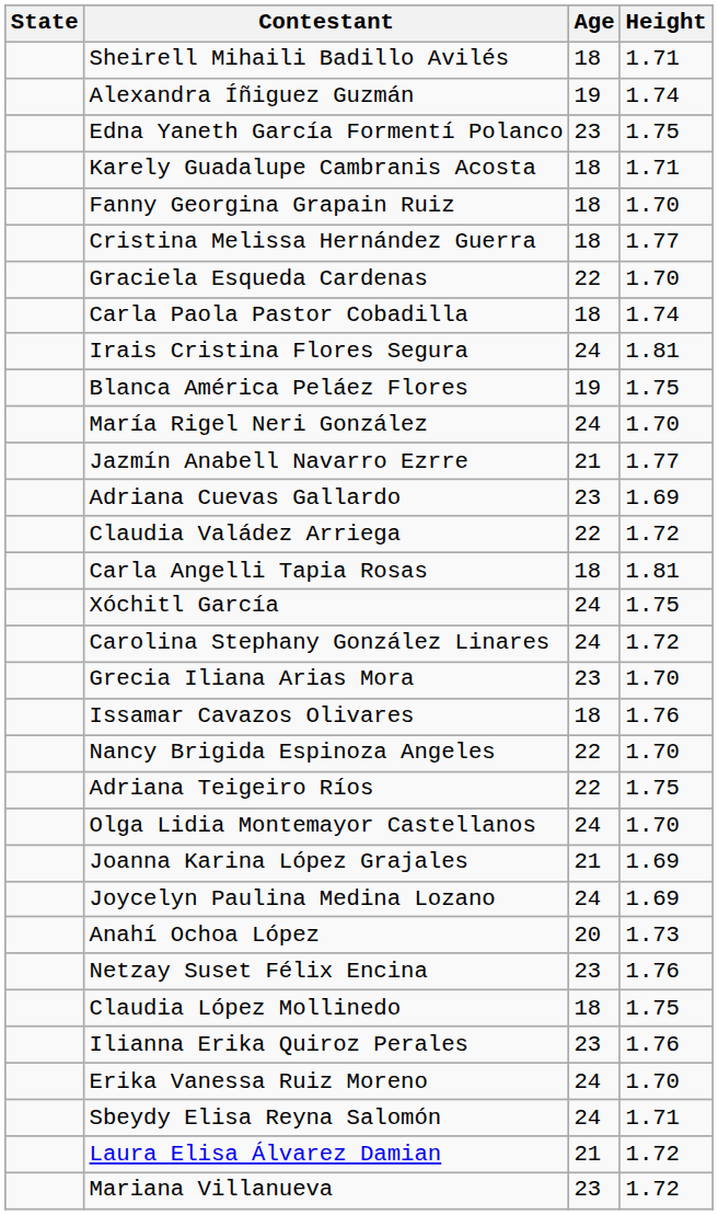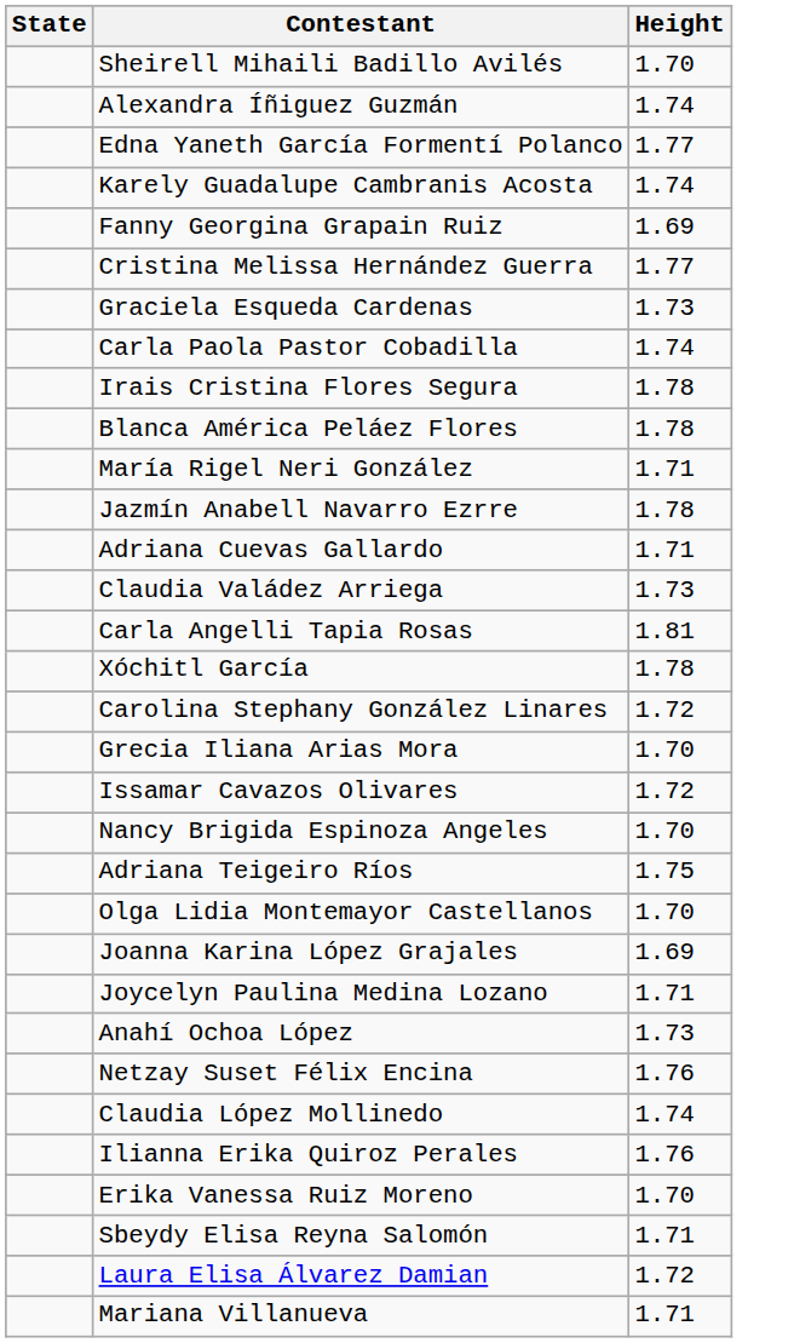 <table class="wikitable" style="font-size: 95%;">
 <tr>
 <th>State</th>
 <th>Contestant</th>
-<th>Age</th>
 <th>Height</th>
 </tr>
 <tr>
 <td></td>
 <td>Sheirell Mihaili Badillo Avilés </td>
-<td>18</td>
-<td>1.71</td>
+<td>1.70</td>
 </tr>
 <tr>
 <td></td>
 <td>Alexandra Íñiguez Guzmán </td>
-<td>19</td>
 <td>1.74</td>
 </tr>
 <tr>
 <td></td>
 <td>Edna Yaneth García Formentí Polanco </td>
-<td>23</td>
-<td>1.75</td>
+<td>1.77</td>
 </tr>
 <tr>
 <td></td>
 <td>Karely Guadalupe Cambranis Acosta</td>
-<td>18</td>
-<td>1.71</td>
+<td>1.74</td>
 </tr>
 <tr>
 <td></td>
 <td>Fanny Georgina Grapain Ruiz </td>
-<td>18</td>
-<td>1.70</td>
+<td>1.69</td>
 </tr>
 <tr>
 <td></td>
 <td>Cristina Melissa Hernández Guerra </td>
-<td>18</td>
 <td>1.77</td>
 </tr>
 <tr>
 <td></td>
 <td>Graciela Esqueda Cardenas </td>
-<td>22</td>
-<td>1.70</td>
+<td>1.73</td>
 </tr>
 <tr>
 <td></td>
 <td>Carla Paola Pastor Cobadilla </td>
-<td>18</td>
 <td>1.74</td>
 </tr>
 <tr>
 <td></td>
 <td>Irais Cristina Flores Segura </td>
-<td>24</td>
-<td>1.81</td>
+<td>1.78</td>
 </tr>
 <tr>
 <td></td>
 <td>Blanca América Peláez Flores </td>
-<td>19</td>
-<td>1.75</td>
+<td>1.78</td>
 </tr>
 <tr>
 <td></td>
 <td>María Rigel Neri González </td>
-<td>24</td>
-<td>1.70</td>
+<td>1.71</td>
 </tr>
 <tr>
 <td></td>
 <td>Jazmín Anabell Navarro Ezrre </td>
-<td>21</td>
-<td>1.77</td>
+<td>1.78</td>
 </tr>
 <tr>
 <td></td>
 <td>Adriana Cuevas Gallardo </td>
-<td>23</td>
-<td>1.69</td>
+<td>1.71</td>
 </tr>
 <tr>
 <td></td>
 <td>Claudia Valádez Arriega </td>
-<td>22</td>
-<td>1.72</td>
+<td>1.73</td>
 </tr>
 <tr>
 <td></td>
 <td>Carla Angelli Tapia Rosas</td>
-<td>18</td>
 <td>1.81</td>
 </tr>
 <tr>
 <td></td>
 <td>Xóchitl García</td>
-<td>24</td>
-<td>1.75</td>
+<td>1.78</td>
 </tr>
 <tr>
 <td></td>
 <td>Carolina Stephany González Linares </td>
-<td>24</td>
 <td>1.72</td>
 </tr>
 <tr>
 <td></td>
 <td>Grecia Iliana Arias Mora </td>
-<td>23</td>
 <td>1.70</td>
 </tr>
 <tr>
 <td></td>
 <td>Issamar Cavazos Olivares </td>
-<td>18</td>
-<td>1.76</td>
+<td>1.72</td>
 </tr>
 <tr>
 <td></td>
 <td>Nancy Brigida Espinoza Angeles </td>
-<td>22</td>
 <td>1.70</td>
 </tr>
 <tr>
 <td></td>
 <td>Adriana Teigeiro Ríos </td>
-<td>22</td>
 <td>1.75</td>
 </tr>
 <tr>
 <td></td>
 <td>Olga Lidia Montemayor Castellanos </td>
-<td>24</td>
 <td>1.70</td>
 </tr>
 <tr>
 <td></td>
 <td>Joanna Karina López Grajales </td>
-<td>21</td>
 <td>1.69</td>
 </tr>
 <tr>
 <td></td>
 <td>Joycelyn Paulina Medina Lozano </td>
-<td>24</td>
-<td>1.69</td>
+<td>1.71</td>
 </tr>
 <tr>
 <td></td>
 <td>Anahí Ochoa López </td>
-<td>20</td>
 <td>1.73</td>
 </tr>
 <tr>
 <td></td>
 <td>Netzay Suset Félix Encina </td>
-<td>23</td>
 <td>1.76</td>
 </tr>
 <tr>
 <td></td>
 <td>Claudia López Mollinedo </td>
-<td>18</td>
-<td>1.75</td>
+<td>1.74</td>
 </tr>
 <tr>
 <td></td>
 <td>Ilianna Erika Quiroz Perales </td>
-<td>23</td>
 <td>1.76</td>
 </tr>
 <tr>
 <td></td>
 <td>Erika Vanessa Ruiz Moreno </td>
-<td>24</td>
 <td>1.70</td>
 </tr>
 <tr>
 <td></td>
 <td>Sbeydy Elisa Reyna Salomón </td>
-<td>24</td>
 <td>1.71</td>
 </tr>
 <tr>
 <td></td>
 <td><a href='#'>Laura Elisa Álvarez Damian</a></td>
-<td>21</td>
 <td>1.72</td>
 </tr>
 <tr>
 <td></td>
 <td>Mariana Villanueva </td>
-<td>23</td>
-<td>1.72</td>
+<td>1.71</td>
 </tr>
 </table>
